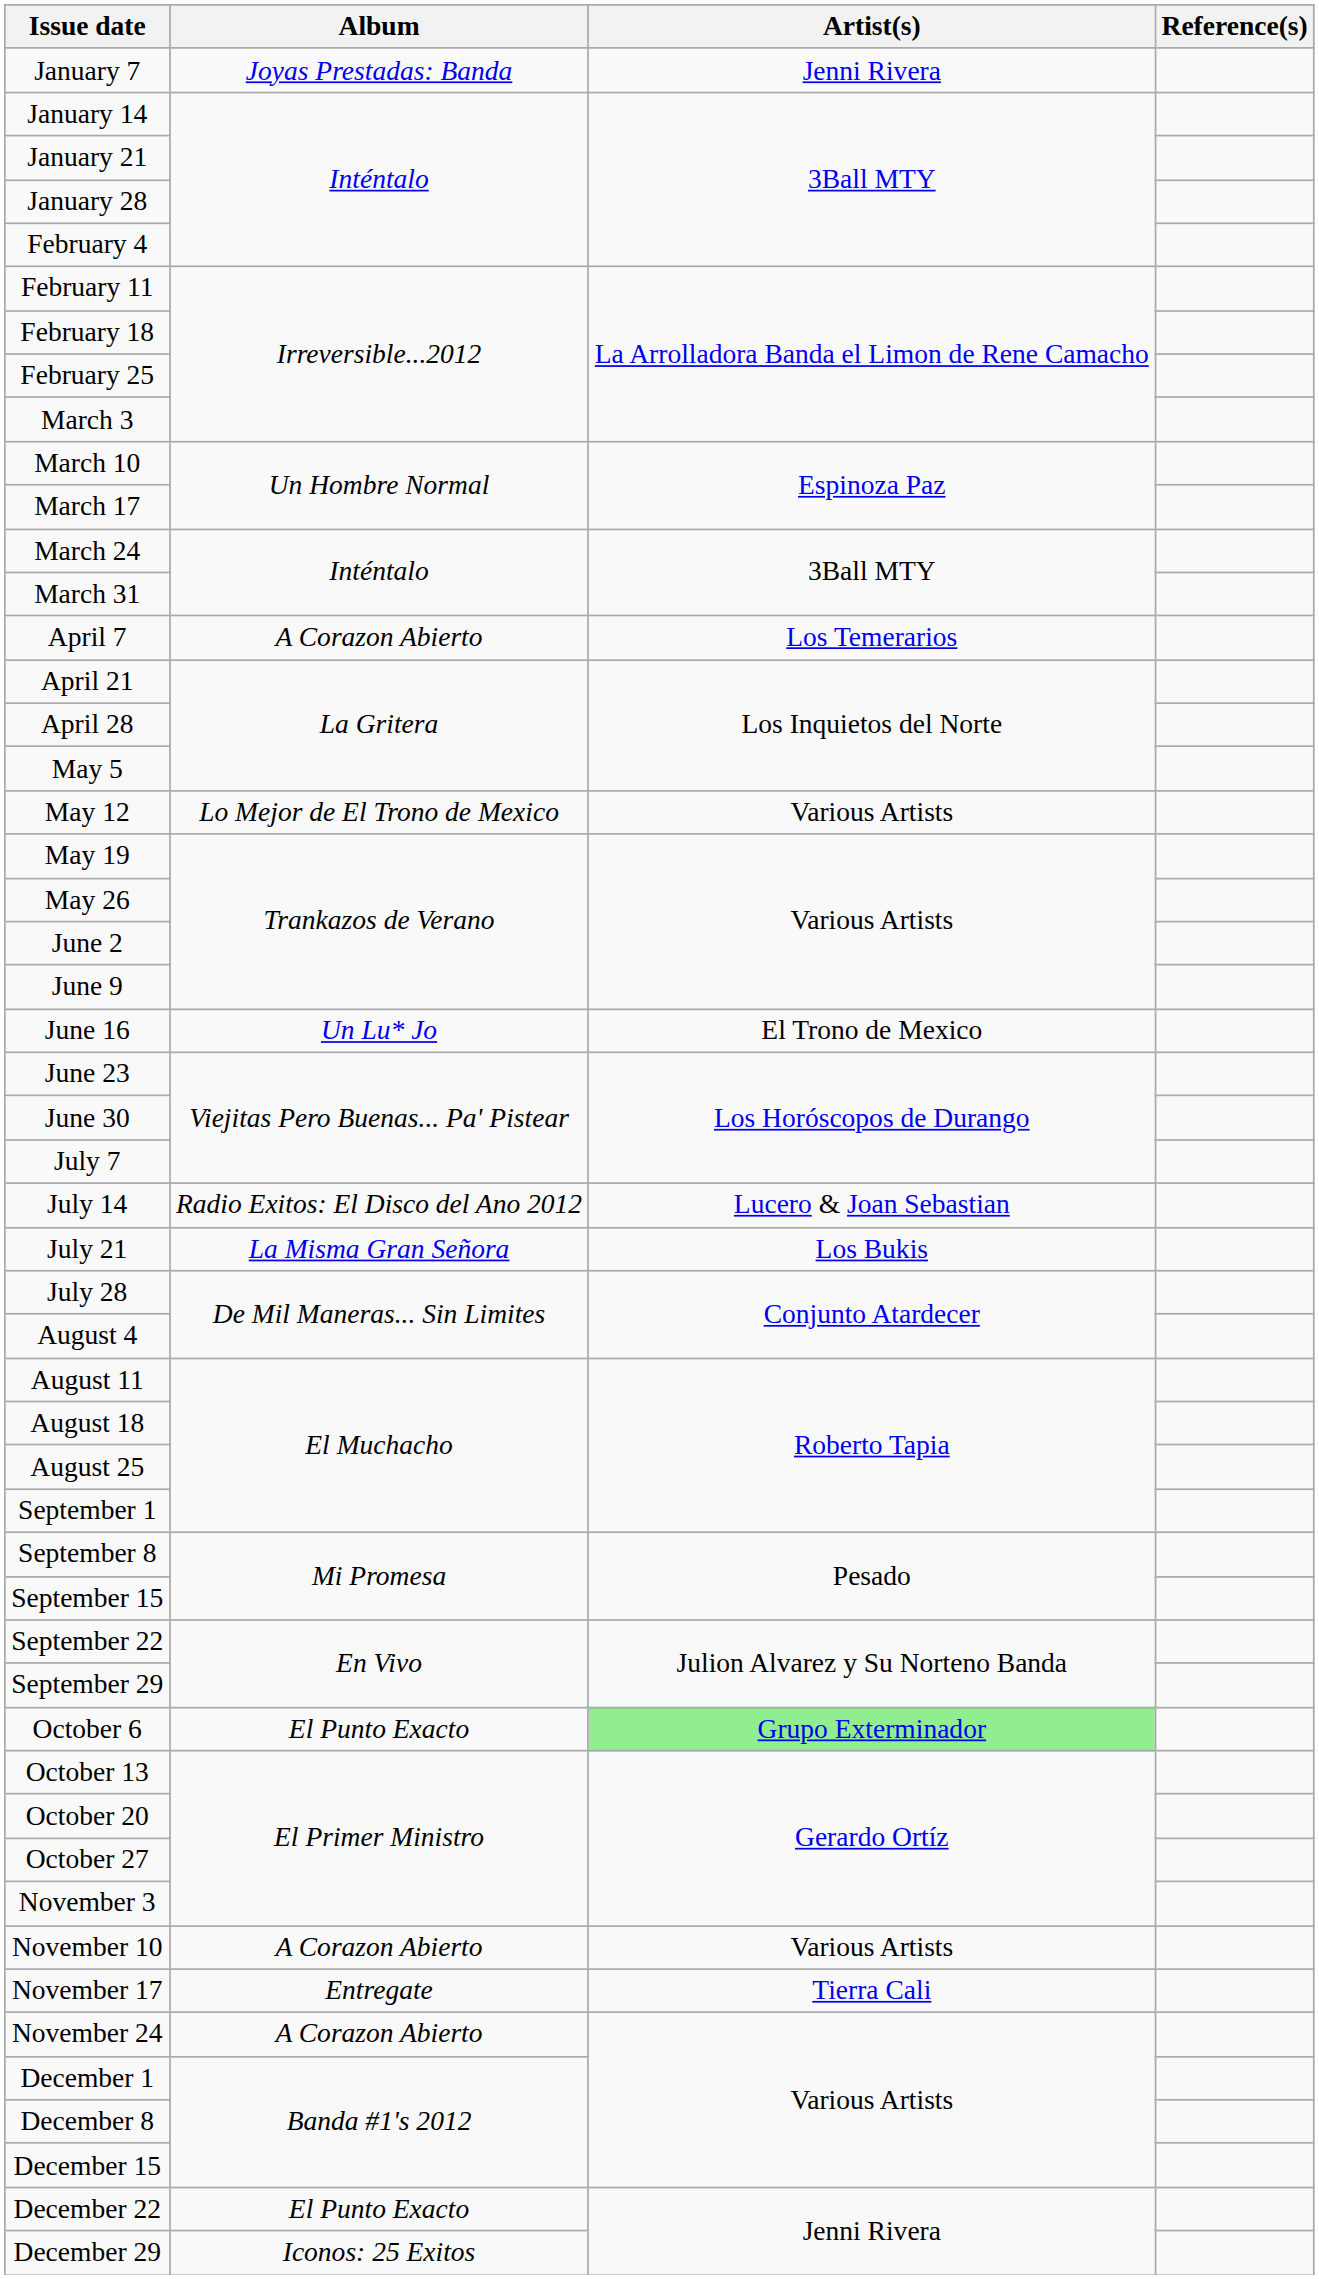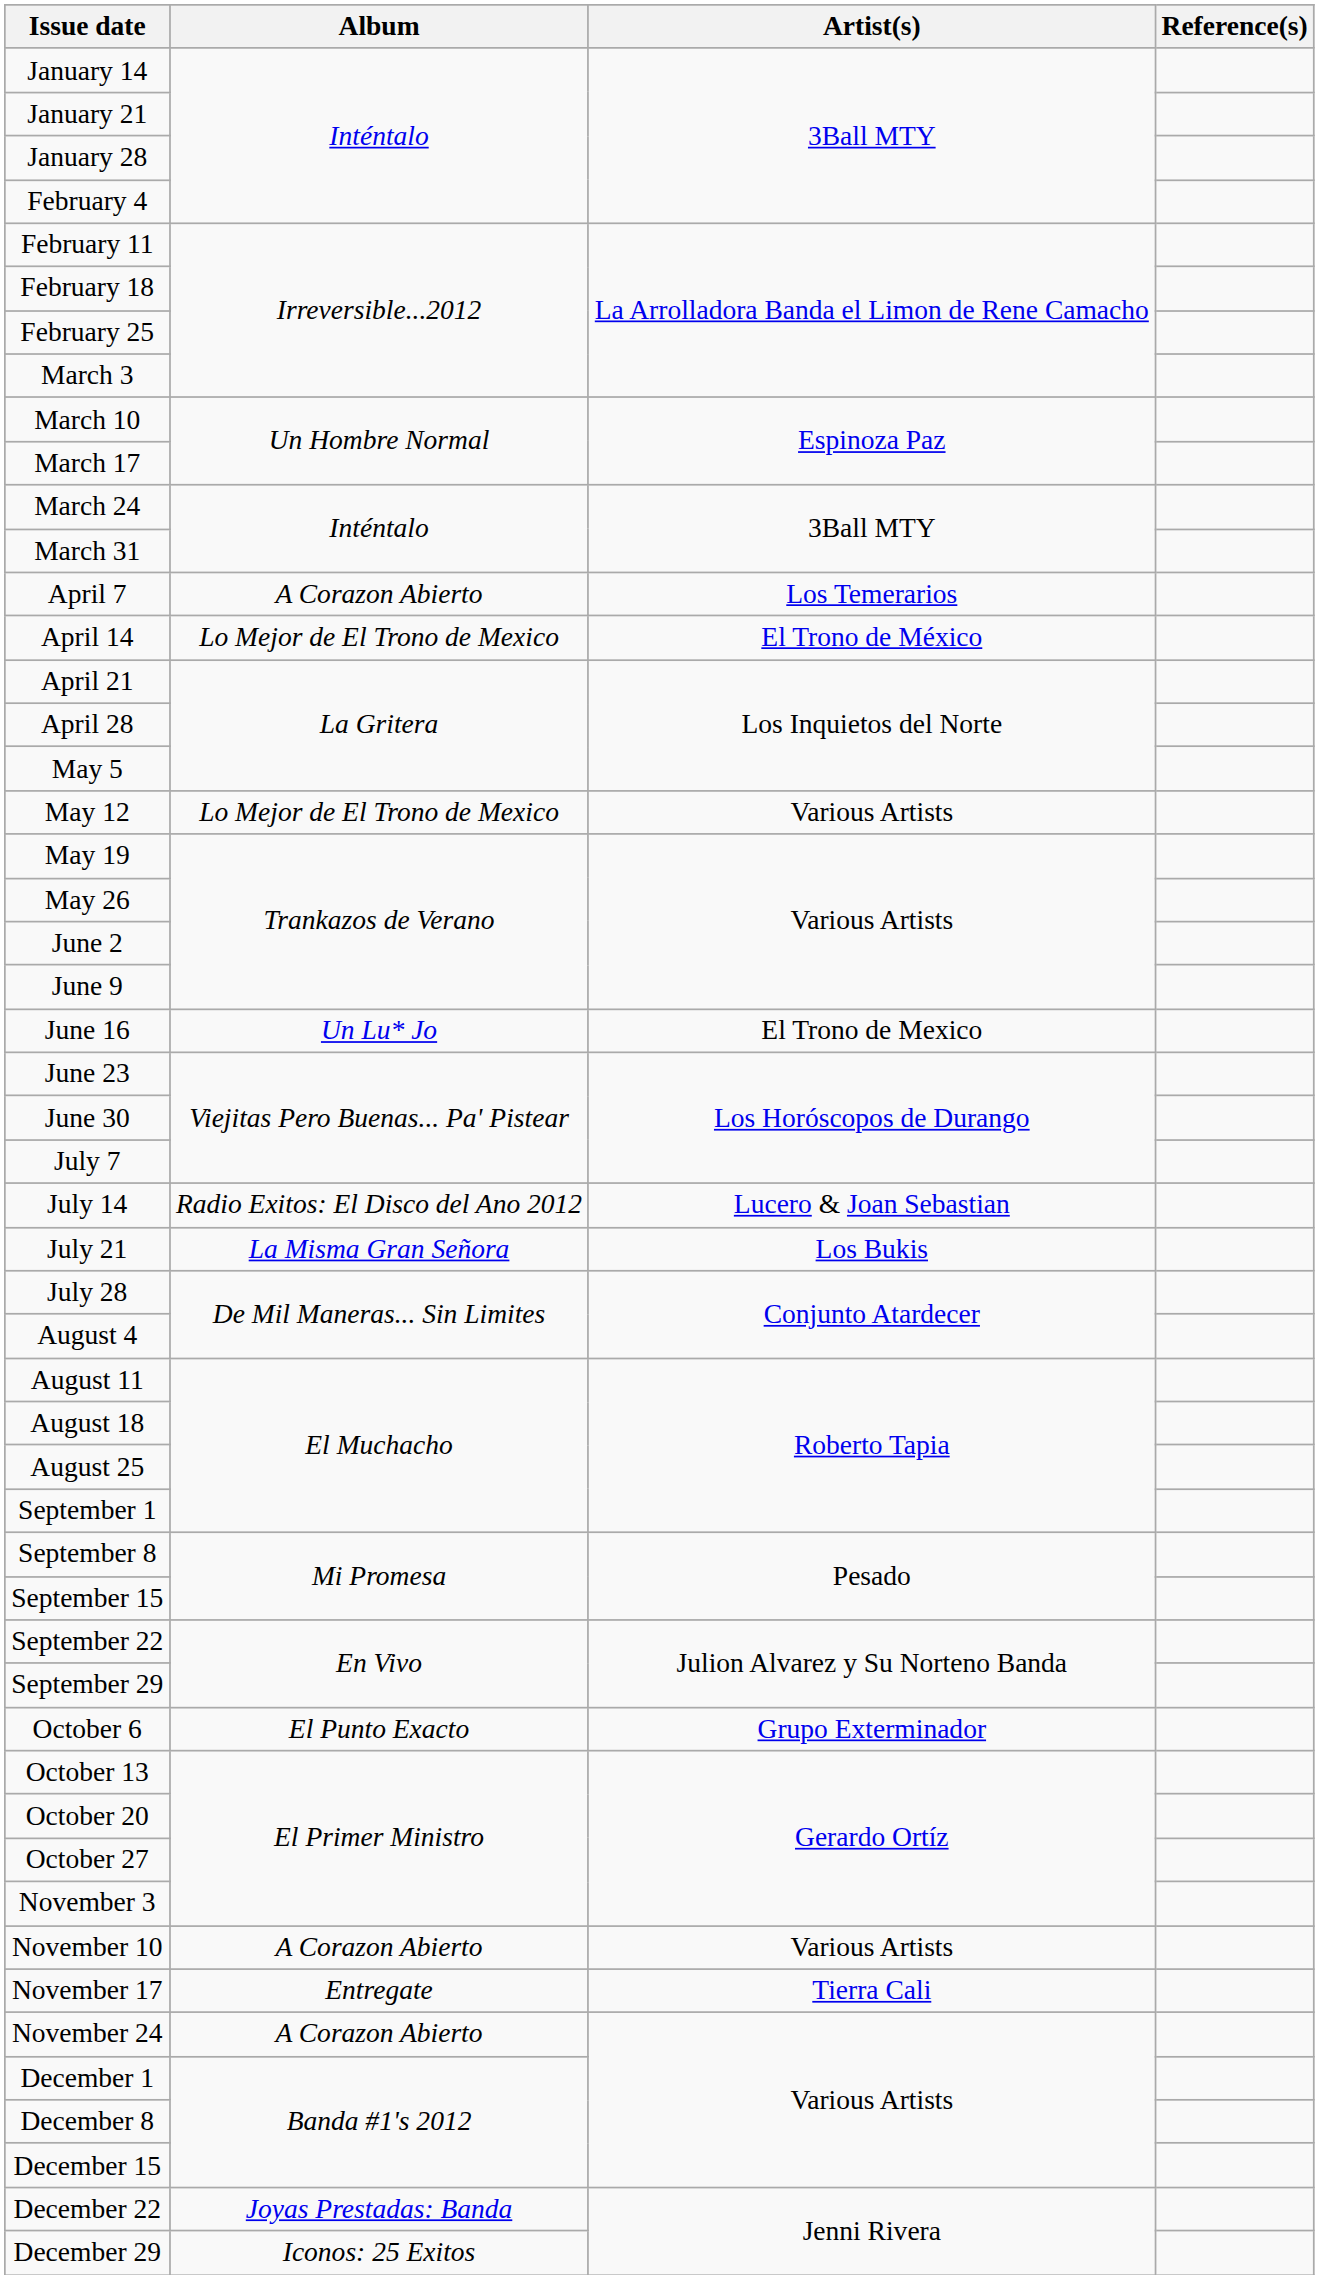 <table class="wikitable" style="text-align: center">
 <tr>
 <th>Issue date</th>
 <th>Album</th>
 <th>Artist(s)</th>
 <th class="unsortable">Reference(s)</th>
-</tr>
-<tr>
-<td>January 7</td>
-<td><em><a href='#'>Joyas Prestadas: Banda</a></em></td>
-<td><a href='#'>Jenni Rivera</a></td>
-<td></td>
 </tr>
 <tr>
 <td>January 14</td>
 <td rowspan="4"><em><a href='#'>Inténtalo</a></em></td>
 <td rowspan="4"><a href='#'>3Ball MTY</a></td>
 <td></td>
 </tr>
 <tr>
 <td>January 21</td>
 <td></td>
 </tr>
 <tr>
 <td>January 28</td>
 <td></td>
 </tr>
 <tr>
 <td>February 4</td>
 <td></td>
 </tr>
 <tr>
 <td>February 11</td>
 <td rowspan="4"><em>Irreversible...2012</em></td>
 <td rowspan="4"><a href='#'>La Arrolladora Banda el Limon de Rene Camacho</a></td>
 <td></td>
 </tr>
 <tr>
 <td>February 18</td>
 <td></td>
 </tr>
 <tr>
 <td>February 25</td>
 <td></td>
 </tr>
 <tr>
 <td>March 3</td>
 <td></td>
 </tr>
 <tr>
 <td>March 10</td>
 <td rowspan="2"><em>Un Hombre Normal</em></td>
 <td rowspan="2"><a href='#'>Espinoza Paz</a></td>
 <td></td>
 </tr>
 <tr>
 <td>March 17</td>
 <td></td>
 </tr>
 <tr>
 <td>March 24</td>
 <td rowspan="2"><em>Inténtalo</em></td>
 <td rowspan="2">3Ball MTY</td>
 <td></td>
 </tr>
 <tr>
 <td>March 31</td>
 <td></td>
 </tr>
 <tr>
 <td>April 7</td>
 <td><em>A Corazon Abierto</em></td>
 <td><a href='#'>Los Temerarios</a></td>
+<td></td>
+</tr>
+<tr>
+<td>April 14</td>
+<td><em>Lo Mejor de El Trono de Mexico</em></td>
+<td><a href='#'>El Trono de México</a></td>
 <td></td>
 </tr>
 <tr>
 <td>April 21</td>
 <td rowspan="3"><em>La Gritera</em></td>
 <td rowspan="3">Los Inquietos del Norte</td>
 <td></td>
 </tr>
 <tr>
 <td>April 28</td>
 <td></td>
 </tr>
 <tr>
 <td>May 5</td>
 <td></td>
 </tr>
 <tr>
 <td>May 12</td>
 <td><em>Lo Mejor de El Trono de Mexico</em></td>
 <td>Various Artists</td>
 <td></td>
 </tr>
 <tr>
 <td>May 19</td>
 <td rowspan="4"><em>Trankazos de Verano</em></td>
 <td rowspan="4">Various Artists</td>
 <td></td>
 </tr>
 <tr>
 <td>May 26</td>
 <td></td>
 </tr>
 <tr>
 <td>June 2</td>
 <td></td>
 </tr>
 <tr>
 <td>June 9</td>
 <td></td>
 </tr>
 <tr>
 <td>June 16</td>
 <td><em><a href='#'>Un Lu* Jo</a></em></td>
 <td>El Trono de Mexico</td>
 <td></td>
 </tr>
 <tr>
 <td>June 23</td>
 <td rowspan="3"><em>Viejitas Pero Buenas... Pa' Pistear</em></td>
 <td rowspan="3"><a href='#'>Los Horóscopos de Durango</a></td>
 <td></td>
 </tr>
 <tr>
 <td>June 30</td>
 <td></td>
 </tr>
 <tr>
 <td>July 7</td>
 <td></td>
 </tr>
 <tr>
 <td>July 14</td>
 <td><em>Radio Exitos: El Disco del Ano 2012</em></td>
 <td><a href='#'>Lucero</a> & <a href='#'>Joan Sebastian</a></td>
 <td></td>
 </tr>
 <tr>
 <td>July 21</td>
 <td><em><a href='#'>La Misma Gran Señora</a></em></td>
 <td><a href='#'>Los Bukis</a></td>
 <td></td>
 </tr>
 <tr>
 <td>July 28</td>
 <td rowspan="2"><em>De Mil Maneras... Sin Limites</em></td>
 <td rowspan="2"><a href='#'>Conjunto Atardecer</a></td>
 <td></td>
 </tr>
 <tr>
 <td>August 4</td>
 <td></td>
 </tr>
 <tr>
 <td>August 11</td>
 <td rowspan="4"><em>El Muchacho</em></td>
 <td rowspan="4"><a href='#'>Roberto Tapia</a></td>
 <td></td>
 </tr>
 <tr>
 <td>August 18</td>
 <td></td>
 </tr>
 <tr>
 <td>August 25</td>
 <td></td>
 </tr>
 <tr>
 <td>September 1</td>
 <td></td>
 </tr>
 <tr>
 <td>September 8</td>
 <td rowspan="2"><em>Mi Promesa</em></td>
 <td rowspan="2">Pesado</td>
 <td></td>
 </tr>
 <tr>
 <td>September 15</td>
 <td></td>
 </tr>
 <tr>
 <td>September 22</td>
 <td rowspan="2"><em>En Vivo</em></td>
 <td rowspan="2">Julion Alvarez y Su Norteno Banda</td>
 <td></td>
 </tr>
 <tr>
 <td>September 29</td>
 <td></td>
 </tr>
 <tr>
 <td>October 6</td>
 <td><em>El Punto Exacto</em></td>
-<td style="background: lightgreen;"><a href='#'>Grupo Exterminador</a></td>
+<td><a href='#'>Grupo Exterminador</a></td>
 <td></td>
 </tr>
 <tr>
 <td>October 13</td>
 <td rowspan="4"><em>El Primer Ministro</em></td>
 <td rowspan="4"><a href='#'>Gerardo Ortíz</a></td>
 <td></td>
 </tr>
 <tr>
 <td>October 20</td>
 <td></td>
 </tr>
 <tr>
 <td>October 27</td>
 <td></td>
 </tr>
 <tr>
 <td>November 3</td>
 <td></td>
 </tr>
 <tr>
 <td>November 10</td>
 <td><em>A Corazon Abierto</em></td>
 <td>Various Artists</td>
 <td></td>
 </tr>
 <tr>
 <td>November 17</td>
 <td><em>Entregate</em></td>
 <td><a href='#'>Tierra Cali</a></td>
 <td></td>
 </tr>
 <tr>
 <td>November 24</td>
 <td><em>A Corazon Abierto</em></td>
 <td rowspan="4">Various Artists</td>
 <td></td>
 </tr>
 <tr>
 <td>December 1</td>
 <td rowspan="3"><em>Banda #1's 2012</em></td>
 <td></td>
 </tr>
 <tr>
 <td>December 8</td>
 <td></td>
 </tr>
 <tr>
 <td>December 15</td>
 <td></td>
 </tr>
 <tr>
 <td>December 22</td>
-<td><em>El Punto Exacto</em></td>
+<td><em><a href='#'>Joyas Prestadas: Banda</a></em></td>
 <td rowspan="2">Jenni Rivera</td>
 <td></td>
 </tr>
 <tr>
 <td>December 29</td>
 <td><em>Iconos: 25 Exitos</em></td>
 <td></td>
 </tr>
 </table>
